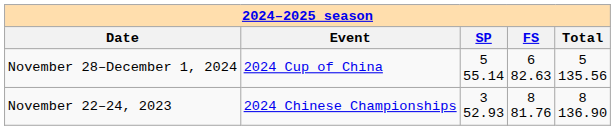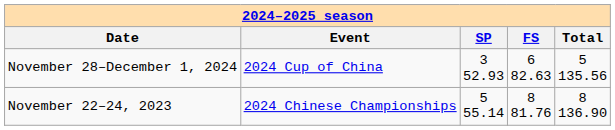 <table class="wikitable">
 <tr>
 <td style="background-color: #ffdead; " colspan=5 align=center><a href='#'><strong>2024–2025 season</strong></a></td>
 </tr>
 <tr>
 <th>Date</th>
 <th>Event</th>
 <th><a href='#'>SP</a></th>
 <th><a href='#'>FS</a></th>
 <th>Total</th>
 </tr>
 <tr>
 <td>November 28–December 1, 2024</td>
 <td><a href='#'>2024 Cup of China</a></td>
-<td align=center>5 <br> 55.14</td>
+<td align=center>3 <br> 52.93</td>
 <td align=center>6 <br> 82.63</td>
 <td align=center>5 <br> 135.56</td>
 </tr>
 <tr>
 <td>November 22–24, 2023</td>
 <td><a href='#'>2024 Chinese Championships</a></td>
-<td align=center>3 <br> 52.93</td>
+<td align=center>5 <br> 55.14</td>
 <td align=center>8 <br> 81.76</td>
 <td align=center>8 <br> 136.90</td>
 </tr>
 </table>
